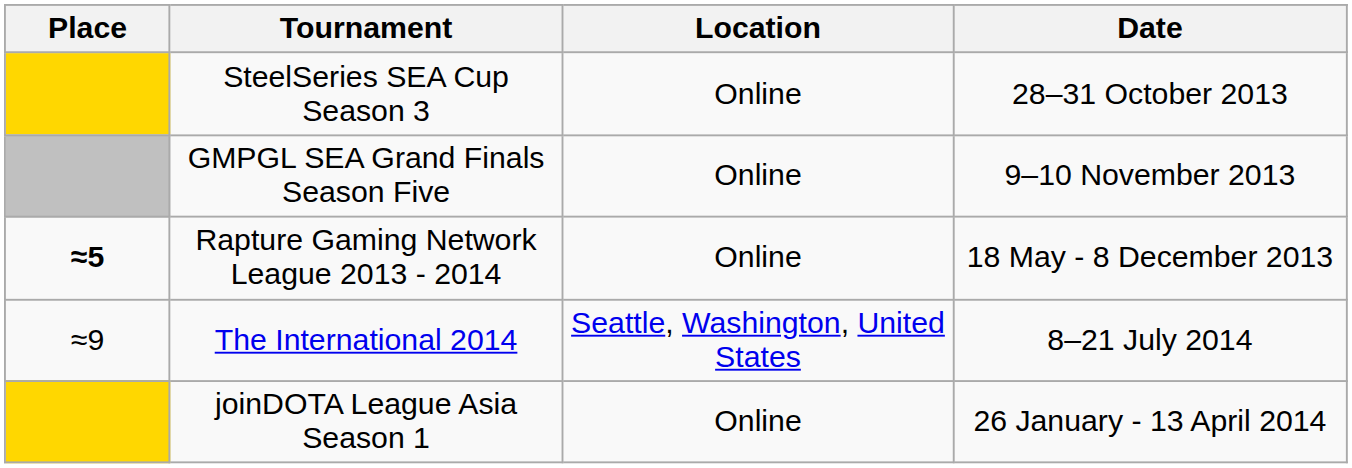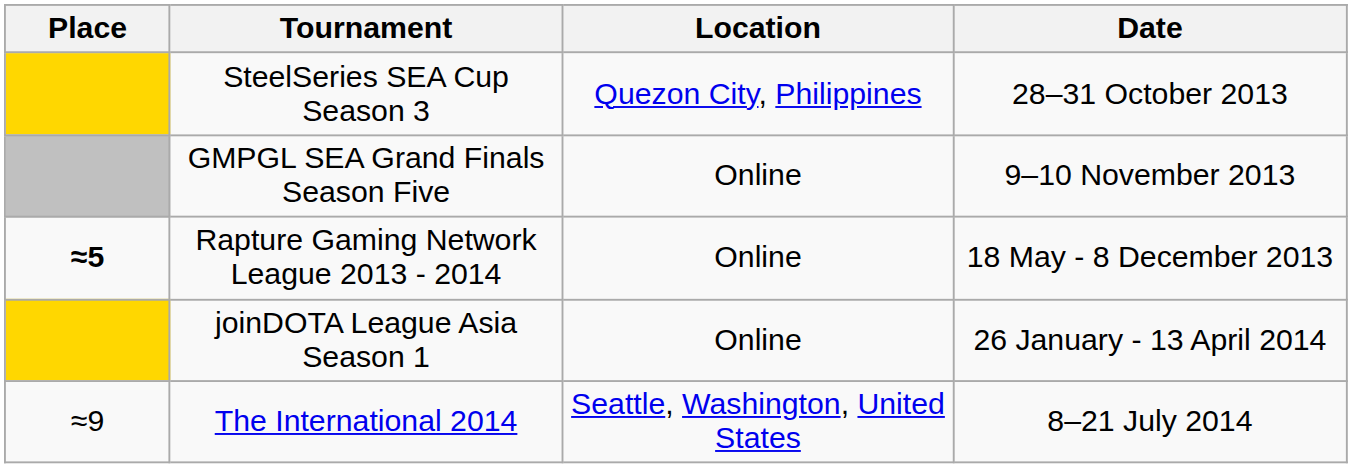 <table class="wikitable" style="text-align: center;">
 <tr>
 <th width=80>Place</th>
 <th width=200>Tournament</th>
 <th width=200>Location</th>
 <th width=200>Date</th>
 </tr>
 <tr>
 <td style="text-align:center" bgcolor="gold"></td>
 <td>SteelSeries SEA Cup Season 3</td>
-<td>Online</td>
+<td><a href='#'>Quezon City</a>, <a href='#'>Philippines</a></td>
 <td>28–31 October 2013</td>
 </tr>
 <tr>
 <td style="text-align:center" bgcolor="silver"></td>
 <td>GMPGL SEA Grand Finals Season Five</td>
 <td>Online</td>
 <td>9–10 November 2013</td>
 </tr>
 <tr>
 <td style="text-align:center"><strong>≈5</strong></td>
 <td>Rapture Gaming Network League 2013 - 2014</td>
 <td>Online</td>
 <td>18 May - 8 December 2013</td>
 </tr>
 <tr>
+<td style="text-align:center" bgcolor="gold"></td>
+<td>joinDOTA League Asia Season 1</td>
+<td>Online</td>
+<td>26 January - 13 April 2014</td>
+</tr>
+<tr>
 <td style="text-align:center">≈9</td>
 <td><a href='#'>The International 2014</a></td>
 <td><a href='#'>Seattle</a>, <a href='#'>Washington</a>, <a href='#'>United States</a></td>
 <td>8–21 July 2014</td>
 </tr>
-<tr>
-<td style="text-align:center" bgcolor="gold"></td>
-<td>joinDOTA League Asia Season 1</td>
-<td>Online</td>
-<td>26 January - 13 April 2014</td>
-</tr>
 </table>
